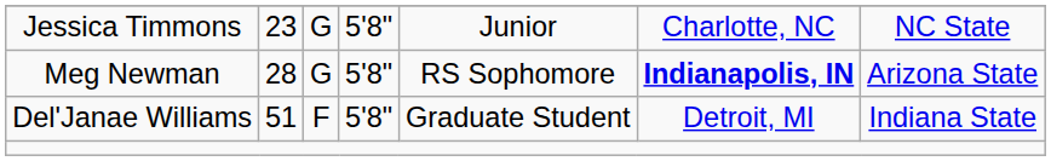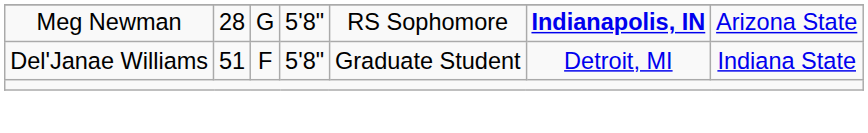 <table class="wikitable sortable" style="text-align: center">
 <tr align=center>
-</tr>
-<tr>
-<td>Jessica Timmons</td>
-<td>23</td>
-<td>G</td>
-<td>5'8"</td>
-<td>Junior</td>
-<td><a href='#'>Charlotte, NC</a></td>
-<td><a href='#'>NC State</a></td>
 </tr>
 <tr>
 <td>Meg Newman</td>
 <td>28</td>
 <td>G</td>
 <td>5'8"</td>
 <td>RS Sophomore</td>
 <td><strong><a href='#'>Indianapolis, IN</a></strong></td>
 <td><a href='#'>Arizona State</a></td>
 </tr>
 <tr>
 <td>Del'Janae Williams</td>
 <td>51</td>
 <td>F</td>
 <td>5'8"</td>
 <td>Graduate Student</td>
 <td><a href='#'>Detroit, MI</a></td>
 <td><a href='#'>Indiana State</a></td>
 </tr>
 <tr>
 <td colspan=7></td>
 </tr>
 </table>
